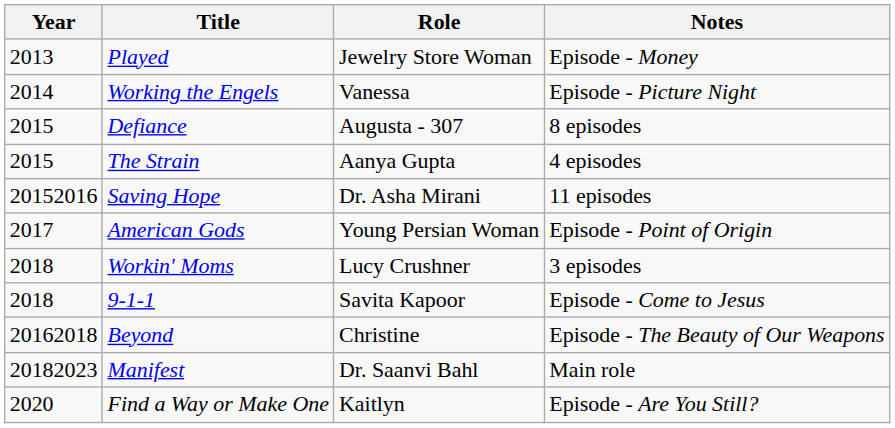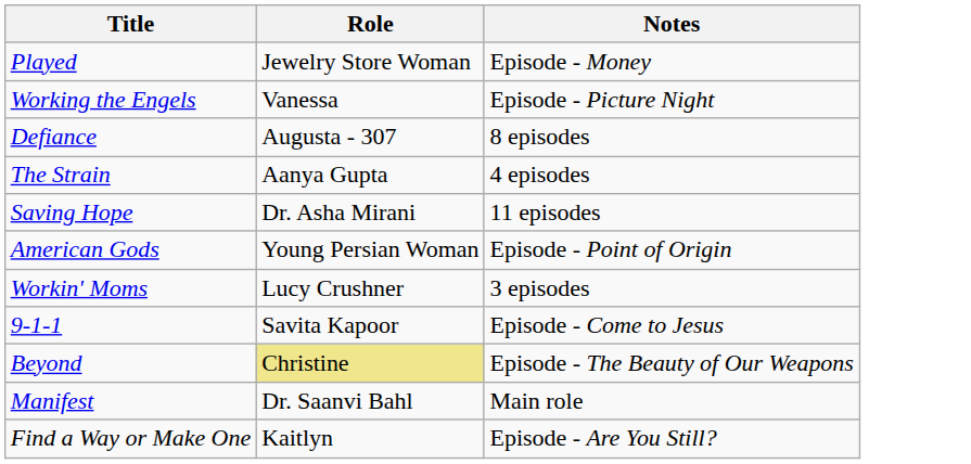 <table class="wikitable sortable">
 <tr>
-<th>Year</th>
 <th>Title</th>
 <th>Role</th>
 <th>Notes</th>
 </tr>
 <tr>
-<td>2013</td>
 <td><em><a href='#'>Played</a></em></td>
 <td>Jewelry Store Woman</td>
 <td>Episode - <em>Money</em></td>
 </tr>
 <tr>
-<td>2014</td>
 <td><em><a href='#'>Working the Engels</a></em></td>
 <td>Vanessa</td>
 <td>Episode - <em>Picture Night</em></td>
 </tr>
 <tr>
-<td>2015</td>
 <td><em><a href='#'>Defiance</a></em></td>
 <td>Augusta - 307</td>
 <td>8 episodes</td>
 </tr>
 <tr>
-<td>2015</td>
 <td><em><a href='#'>The Strain</a></em></td>
 <td>Aanya Gupta</td>
 <td>4 episodes</td>
 </tr>
 <tr>
-<td>20152016</td>
 <td><em><a href='#'>Saving Hope</a></em></td>
 <td>Dr. Asha Mirani</td>
 <td>11 episodes</td>
 </tr>
 <tr>
-<td>2017</td>
 <td><em><a href='#'>American Gods</a></em></td>
 <td>Young Persian Woman</td>
 <td>Episode - <em>Point of Origin </em></td>
 </tr>
 <tr>
-<td>2018</td>
 <td><em><a href='#'>Workin' Moms</a> </em></td>
 <td>Lucy Crushner</td>
 <td>3 episodes</td>
 </tr>
 <tr>
-<td>2018</td>
 <td><em><a href='#'>9-1-1</a> </em></td>
 <td>Savita Kapoor</td>
 <td>Episode - <em>Come to Jesus </em></td>
 </tr>
 <tr>
-<td>20162018</td>
 <td><em><a href='#'>Beyond</a> </em></td>
-<td>Christine</td>
+<td style="background: khaki;">Christine</td>
 <td>Episode - <em>The Beauty of Our Weapons </em></td>
 </tr>
 <tr>
-<td>20182023</td>
 <td><em><a href='#'>Manifest</a></em></td>
 <td>Dr. Saanvi Bahl</td>
 <td>Main role</td>
 </tr>
 <tr>
-<td>2020</td>
 <td><em>Find a Way or Make One</em></td>
 <td>Kaitlyn</td>
 <td>Episode - <em>Are You Still?</em></td>
 </tr>
 </table>
